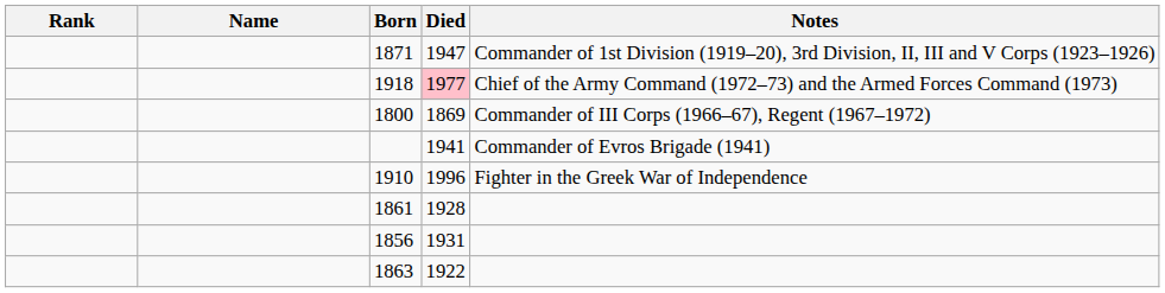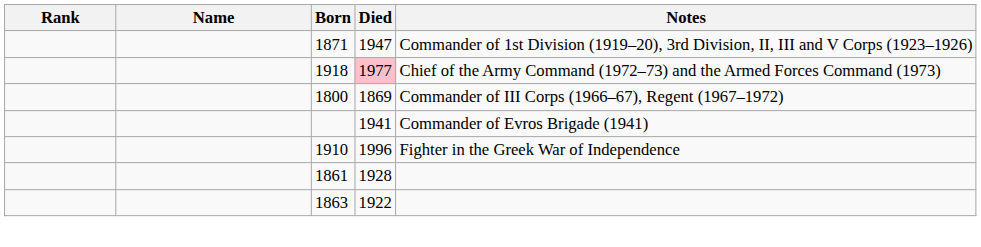 <table class="wikitable sortable">
 <tr>
 <th width="100">Rank</th>
 <th width="180">Name</th>
 <th width="30">Born</th>
 <th width="30">Died</th>
 <th>Notes</th>
 </tr>
 <tr>
 <td></td>
 <td></td>
 <td>1871</td>
 <td>1947</td>
 <td>Commander of 1st Division (1919–20), 3rd Division, II, III and V Corps (1923–1926)</td>
 </tr>
 <tr>
 <td></td>
 <td></td>
 <td>1918</td>
 <td style="background: pink;">1977</td>
 <td>Chief of the Army Command (1972–73) and the Armed Forces Command (1973)</td>
 </tr>
 <tr>
 <td></td>
 <td></td>
 <td>1800</td>
 <td>1869</td>
 <td>Commander of III Corps (1966–67), Regent (1967–1972)</td>
 </tr>
 <tr>
 <td></td>
 <td></td>
 <td></td>
 <td>1941</td>
 <td>Commander of Evros Brigade (1941)</td>
 </tr>
 <tr>
 <td></td>
 <td></td>
 <td>1910</td>
 <td>1996</td>
 <td>Fighter in the Greek War of Independence</td>
 </tr>
 <tr>
 <td></td>
 <td></td>
 <td>1861</td>
 <td>1928</td>
 <td></td>
 </tr>
 <tr>
 <td></td>
 <td></td>
-<td>1856</td>
-<td>1931</td>
-<td></td>
-</tr>
-<tr>
-<td></td>
-<td></td>
 <td>1863</td>
 <td>1922</td>
 </tr>
 </table>
